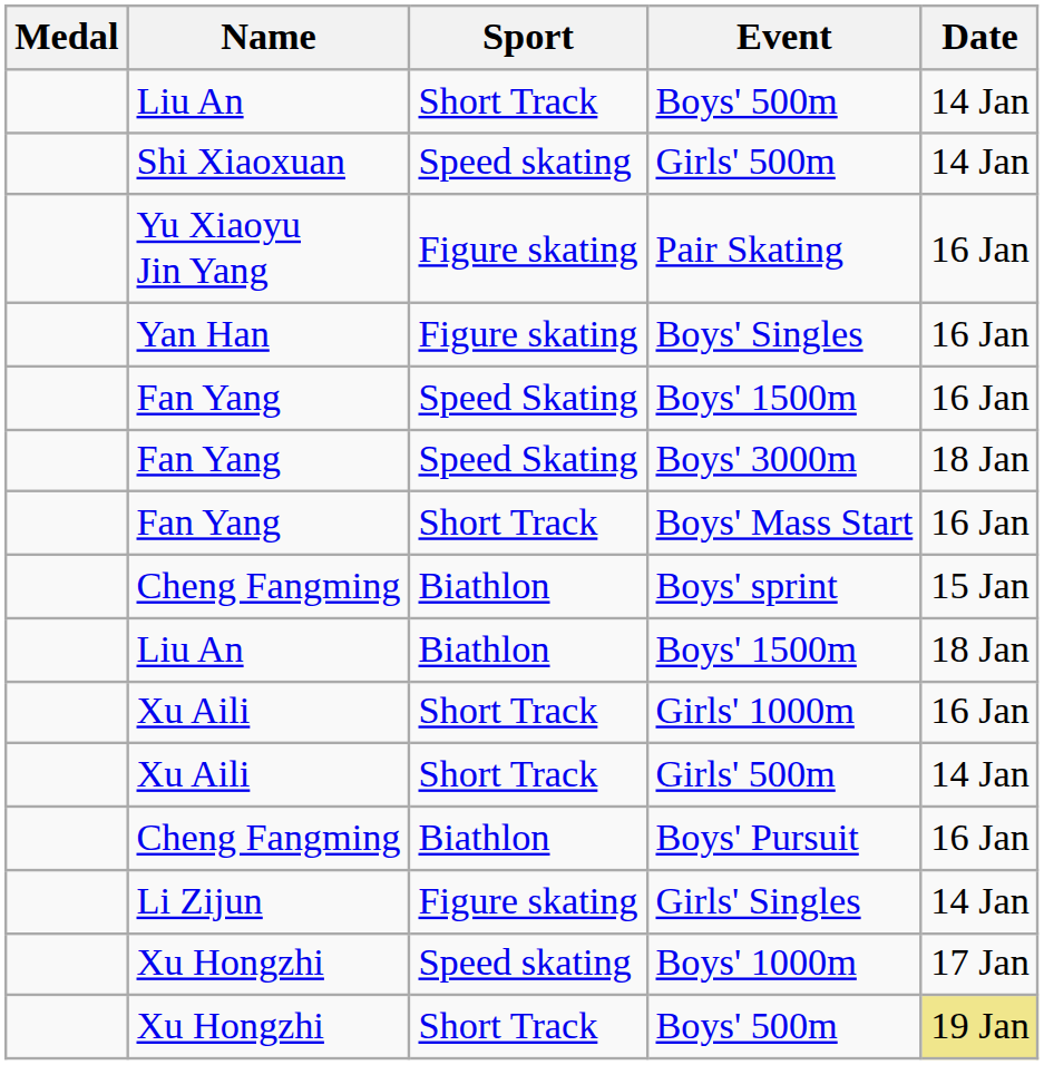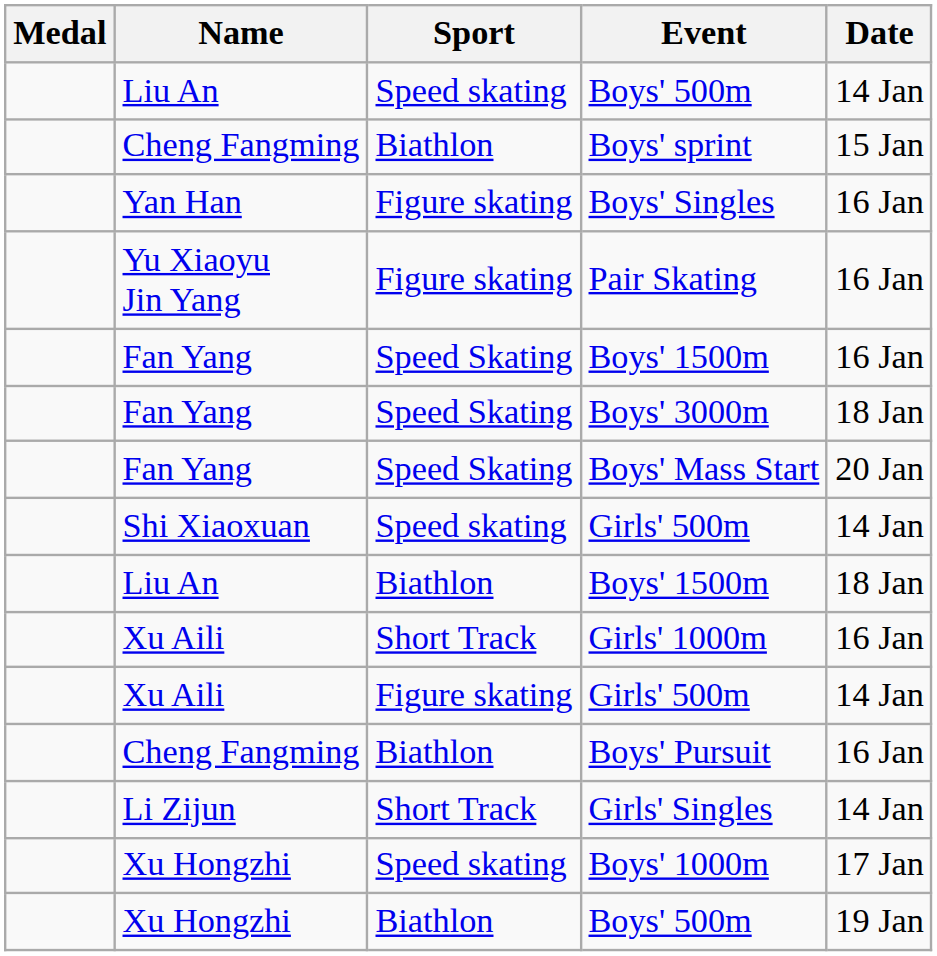 <table class="wikitable sortable" style="font-size:90%">
 <tr>
 <th>Medal</th>
 <th>Name</th>
 <th>Sport</th>
 <th>Event</th>
 <th>Date</th>
 </tr>
 <tr>
 <td></td>
 <td><a href='#'>Liu An</a></td>
-<td><a href='#'>Short Track</a></td>
+<td><a href='#'>Speed skating</a></td>
 <td><a href='#'>Boys' 500m</a></td>
 <td>14 Jan</td>
 </tr>
 <tr>
 <td></td>
-<td><a href='#'>Shi Xiaoxuan</a></td>
-<td><a href='#'>Speed skating</a></td>
-<td><a href='#'>Girls' 500m</a></td>
-<td>14 Jan</td>
+<td><a href='#'>Cheng Fangming</a></td>
+<td><a href='#'>Biathlon</a></td>
+<td><a href='#'>Boys' sprint</a></td>
+<td>15 Jan</td>
+</tr>
+<tr>
+<td></td>
+<td><a href='#'>Yan Han</a></td>
+<td><a href='#'>Figure skating</a></td>
+<td><a href='#'>Boys' Singles</a></td>
+<td>16 Jan</td>
 </tr>
 <tr>
 <td></td>
 <td><a href='#'>Yu Xiaoyu</a><br><a href='#'>Jin Yang</a></td>
 <td><a href='#'>Figure skating</a></td>
 <td><a href='#'>Pair Skating</a></td>
-<td>16 Jan</td>
-</tr>
-<tr>
-<td></td>
-<td><a href='#'>Yan Han</a></td>
-<td><a href='#'>Figure skating</a></td>
-<td><a href='#'>Boys' Singles</a></td>
 <td>16 Jan</td>
 </tr>
 <tr>
 <td></td>
 <td><a href='#'>Fan Yang</a></td>
 <td><a href='#'>Speed Skating</a></td>
 <td><a href='#'>Boys' 1500m</a></td>
 <td>16 Jan</td>
 </tr>
 <tr>
 <td></td>
 <td><a href='#'>Fan Yang</a></td>
 <td><a href='#'>Speed Skating</a></td>
 <td><a href='#'>Boys' 3000m</a></td>
 <td>18 Jan</td>
 </tr>
 <tr>
 <td></td>
 <td><a href='#'>Fan Yang</a></td>
-<td><a href='#'>Short Track</a></td>
+<td><a href='#'>Speed Skating</a></td>
 <td><a href='#'>Boys' Mass Start</a></td>
-<td>16 Jan</td>
+<td>20 Jan</td>
 </tr>
 <tr>
 <td></td>
-<td><a href='#'>Cheng Fangming</a></td>
-<td><a href='#'>Biathlon</a></td>
-<td><a href='#'>Boys' sprint</a></td>
-<td>15 Jan</td>
+<td><a href='#'>Shi Xiaoxuan</a></td>
+<td><a href='#'>Speed skating</a></td>
+<td><a href='#'>Girls' 500m</a></td>
+<td>14 Jan</td>
 </tr>
 <tr>
 <td></td>
 <td><a href='#'>Liu An</a></td>
 <td><a href='#'>Biathlon</a></td>
 <td><a href='#'>Boys' 1500m</a></td>
 <td>18 Jan</td>
 </tr>
 <tr>
 <td></td>
 <td><a href='#'>Xu Aili</a></td>
 <td><a href='#'>Short Track</a></td>
 <td><a href='#'>Girls' 1000m</a></td>
 <td>16 Jan</td>
 </tr>
 <tr>
 <td></td>
 <td><a href='#'>Xu Aili</a></td>
-<td><a href='#'>Short Track</a></td>
+<td><a href='#'>Figure skating</a></td>
 <td><a href='#'>Girls' 500m</a></td>
 <td>14 Jan</td>
 </tr>
 <tr>
 <td></td>
 <td><a href='#'>Cheng Fangming</a></td>
 <td><a href='#'>Biathlon</a></td>
 <td><a href='#'>Boys' Pursuit</a></td>
 <td>16 Jan</td>
 </tr>
 <tr>
 <td></td>
 <td><a href='#'>Li Zijun</a></td>
-<td><a href='#'>Figure skating</a></td>
+<td><a href='#'>Short Track</a></td>
 <td><a href='#'>Girls' Singles</a></td>
 <td>14 Jan</td>
 </tr>
 <tr>
 <td></td>
 <td><a href='#'>Xu Hongzhi</a></td>
 <td><a href='#'>Speed skating</a></td>
 <td><a href='#'>Boys' 1000m</a></td>
 <td>17 Jan</td>
 </tr>
 <tr>
 <td></td>
 <td><a href='#'>Xu Hongzhi</a></td>
-<td><a href='#'>Short Track</a></td>
+<td><a href='#'>Biathlon</a></td>
 <td><a href='#'>Boys' 500m</a></td>
-<td style="background: khaki;">19 Jan</td>
+<td>19 Jan</td>
 </tr>
 </table>
